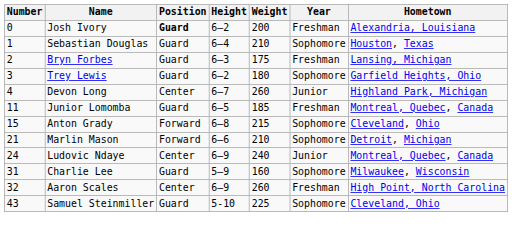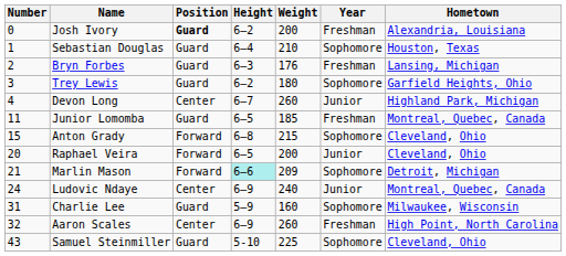 <table class="wikitable" style="font-size: 95%;">
 <tr>
 <th>Number</th>
 <th>Name</th>
 <th>Position</th>
 <th>Height</th>
 <th>Weight</th>
 <th>Year</th>
 <th>Hometown</th>
 </tr>
 <tr>
 <td>0</td>
 <td>Josh Ivory</td>
 <td><strong>Guard</strong></td>
 <td>6–2</td>
 <td>200</td>
 <td>Freshman</td>
 <td><a href='#'>Alexandria, Louisiana</a></td>
 </tr>
 <tr>
 <td>1</td>
 <td>Sebastian Douglas</td>
 <td>Guard</td>
 <td>6–4</td>
 <td>210</td>
 <td>Sophomore</td>
 <td><a href='#'>Houston</a>, <a href='#'>Texas</a></td>
 </tr>
 <tr>
 <td>2</td>
 <td><a href='#'>Bryn Forbes</a></td>
 <td>Guard</td>
 <td>6–3</td>
-<td>175</td>
+<td>176</td>
 <td>Freshman</td>
 <td><a href='#'>Lansing, Michigan</a></td>
 </tr>
 <tr>
 <td>3</td>
 <td><a href='#'>Trey Lewis</a></td>
 <td>Guard</td>
 <td>6–2</td>
 <td>180</td>
 <td>Sophomore</td>
 <td><a href='#'>Garfield Heights, Ohio</a></td>
 </tr>
 <tr>
 <td>4</td>
 <td>Devon Long</td>
 <td>Center</td>
 <td>6–7</td>
 <td>260</td>
 <td>Junior</td>
 <td><a href='#'>Highland Park, Michigan</a></td>
 </tr>
 <tr>
 <td>11</td>
 <td>Junior Lomomba</td>
 <td>Guard</td>
 <td>6–5</td>
 <td>185</td>
 <td>Freshman</td>
 <td><a href='#'>Montreal, Quebec</a>, <a href='#'>Canada</a></td>
 </tr>
 <tr>
 <td>15</td>
 <td>Anton Grady</td>
 <td>Forward</td>
 <td>6–8</td>
 <td>215</td>
 <td>Sophomore</td>
 <td><a href='#'>Cleveland</a>, <a href='#'>Ohio</a></td>
 </tr>
 <tr>
+<td>20</td>
+<td>Raphael Veira</td>
+<td>Forward</td>
+<td>6–5</td>
+<td>200</td>
+<td>Junior</td>
+<td><a href='#'>Cleveland</a>, <a href='#'>Ohio</a></td>
+</tr>
+<tr>
 <td>21</td>
 <td>Marlin Mason</td>
 <td>Forward</td>
-<td>6–6</td>
-<td>210</td>
+<td style="background: paleturquoise;">6–6</td>
+<td>209</td>
 <td>Sophomore</td>
 <td><a href='#'>Detroit</a>, <a href='#'>Michigan</a></td>
 </tr>
 <tr>
 <td>24</td>
 <td>Ludovic Ndaye</td>
 <td>Center</td>
 <td>6–9</td>
 <td>240</td>
 <td>Junior</td>
 <td><a href='#'>Montreal, Quebec</a>, <a href='#'>Canada</a></td>
 </tr>
 <tr>
 <td>31</td>
 <td>Charlie Lee</td>
 <td>Guard</td>
 <td>5–9</td>
 <td>160</td>
 <td>Sophomore</td>
 <td><a href='#'>Milwaukee</a>, <a href='#'>Wisconsin</a></td>
 </tr>
 <tr>
 <td>32</td>
 <td>Aaron Scales</td>
 <td>Center</td>
 <td>6–9</td>
 <td>260</td>
 <td>Freshman</td>
 <td><a href='#'>High Point, North Carolina</a></td>
 </tr>
 <tr>
 <td>43</td>
 <td>Samuel Steinmiller</td>
 <td>Guard</td>
 <td>5-10</td>
 <td>225</td>
 <td>Sophomore</td>
 <td><a href='#'>Cleveland, Ohio</a></td>
 </tr>
 </table>
